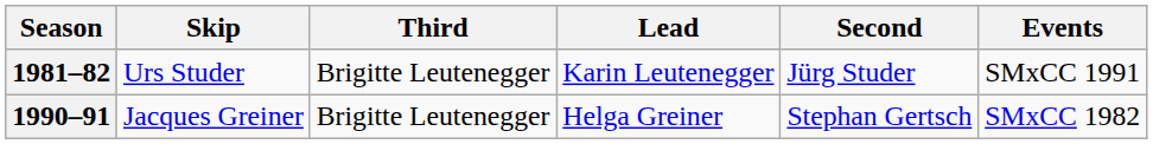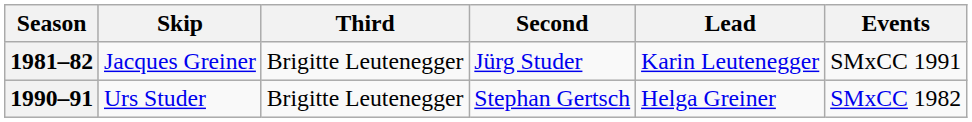 <table class="wikitable">
 <tr>
 <th scope="col">Season</th>
 <th scope="col">Skip</th>
 <th scope="col">Third</th>
+<th scope="col">Second</th>
 <th scope="col">Lead</th>
-<th scope="col">Second</th>
 <th scope="col">Events</th>
 </tr>
 <tr>
 <th scope="row">1981–82</th>
-<td><a href='#'>Urs Studer</a></td>
+<td><a href='#'>Jacques Greiner</a></td>
 <td>Brigitte Leutenegger</td>
+<td><a href='#'>Jürg Studer</a></td>
 <td><a href='#'>Karin Leutenegger</a></td>
-<td><a href='#'>Jürg Studer</a></td>
 <td>SMxCC 1991 </td>
 </tr>
 <tr>
 <th scope="row">1990–91</th>
-<td><a href='#'>Jacques Greiner</a></td>
+<td><a href='#'>Urs Studer</a></td>
 <td>Brigitte Leutenegger</td>
+<td><a href='#'>Stephan Gertsch</a></td>
 <td><a href='#'>Helga Greiner</a></td>
-<td><a href='#'>Stephan Gertsch</a></td>
 <td><a href='#'>SMxCC</a> 1982 </td>
 </tr>
 </table>
